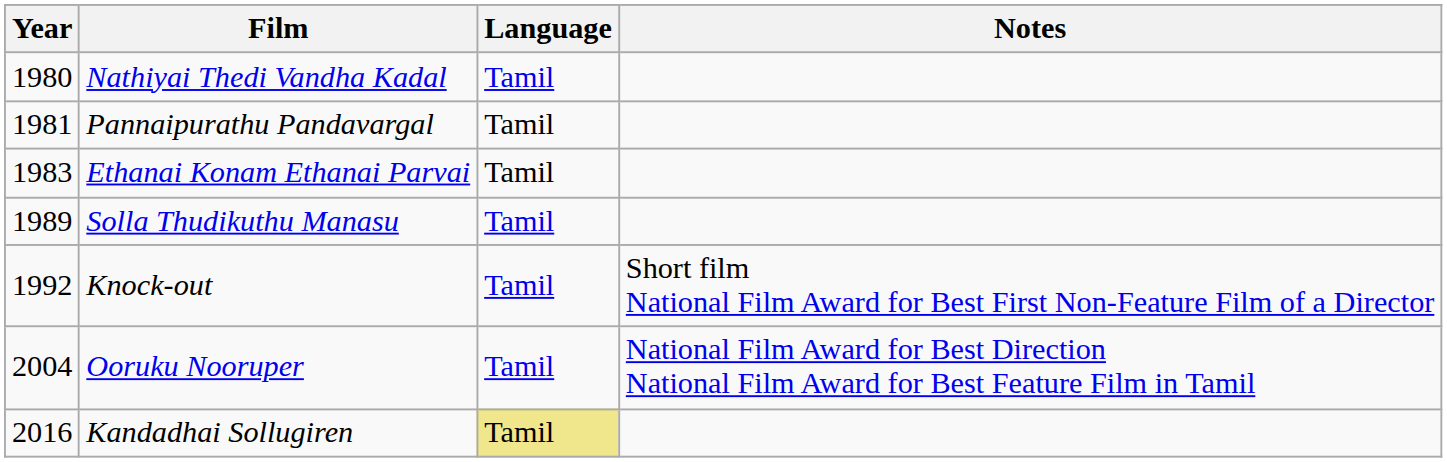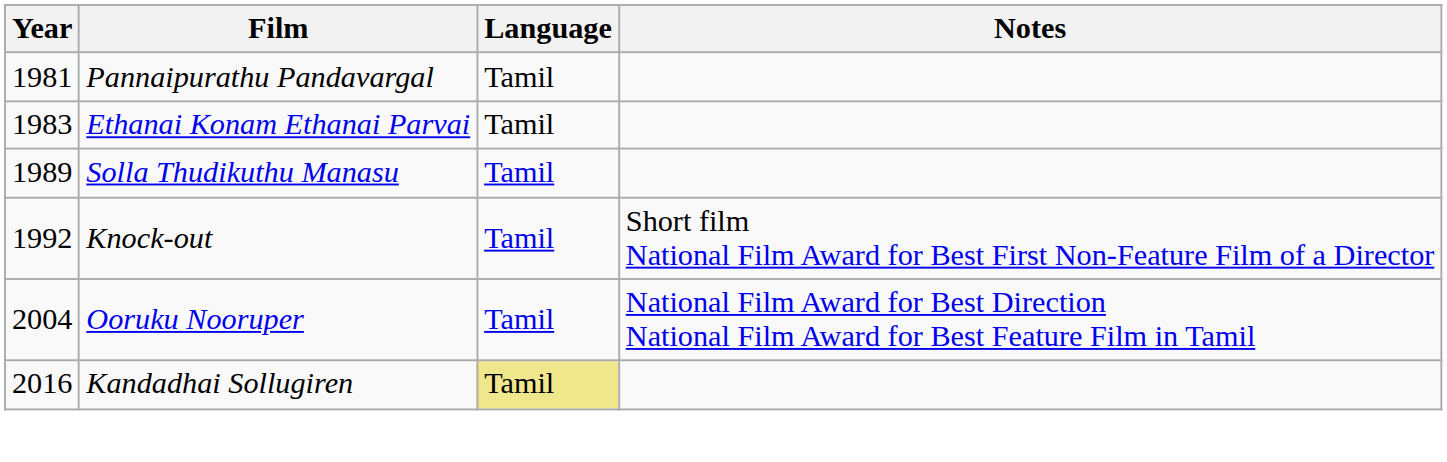 <table class="wikitable sortable">
 <tr>
 <th>Year</th>
 <th>Film</th>
 <th>Language</th>
 <th>Notes</th>
-</tr>
-<tr>
-<td>1980</td>
-<td><em><a href='#'>Nathiyai Thedi Vandha Kadal</a></em></td>
-<td><a href='#'>Tamil</a></td>
-<td></td>
 </tr>
 <tr>
 <td>1981</td>
 <td><em>Pannaipurathu Pandavargal</em></td>
 <td>Tamil</td>
 <td></td>
 </tr>
 <tr>
 <td>1983</td>
 <td><em><a href='#'>Ethanai Konam Ethanai Parvai</a></em></td>
 <td>Tamil</td>
 <td></td>
 </tr>
 <tr>
 <td>1989</td>
 <td><em><a href='#'>Solla Thudikuthu Manasu</a></em></td>
 <td><a href='#'>Tamil</a></td>
 <td></td>
 </tr>
 <tr>
 <td>1992</td>
 <td><em>Knock-out</em></td>
 <td><a href='#'>Tamil</a></td>
 <td>Short film<br><a href='#'>National Film Award for Best First Non-Feature Film of a Director</a></td>
 </tr>
 <tr>
 <td>2004</td>
 <td><em><a href='#'>Ooruku Nooruper</a></em></td>
 <td><a href='#'>Tamil</a></td>
 <td><a href='#'>National Film Award for Best Direction</a><br><a href='#'>National Film Award for Best Feature Film in Tamil</a></td>
 </tr>
 <tr>
 <td>2016</td>
 <td><em>Kandadhai Sollugiren</em></td>
 <td style="background: khaki;">Tamil</td>
 <td></td>
 </tr>
 </table>
